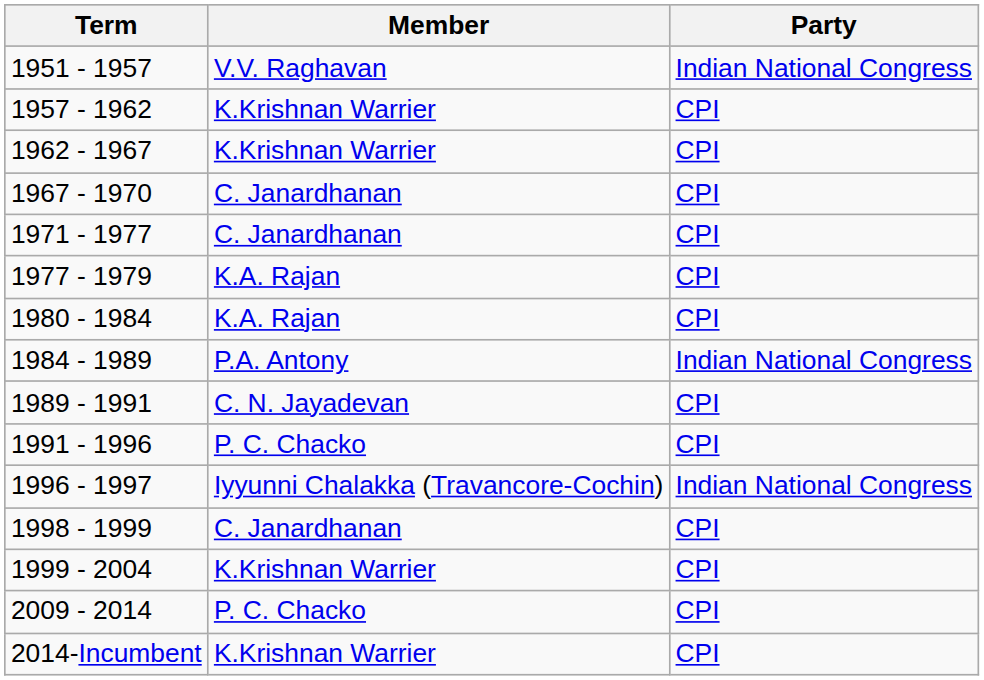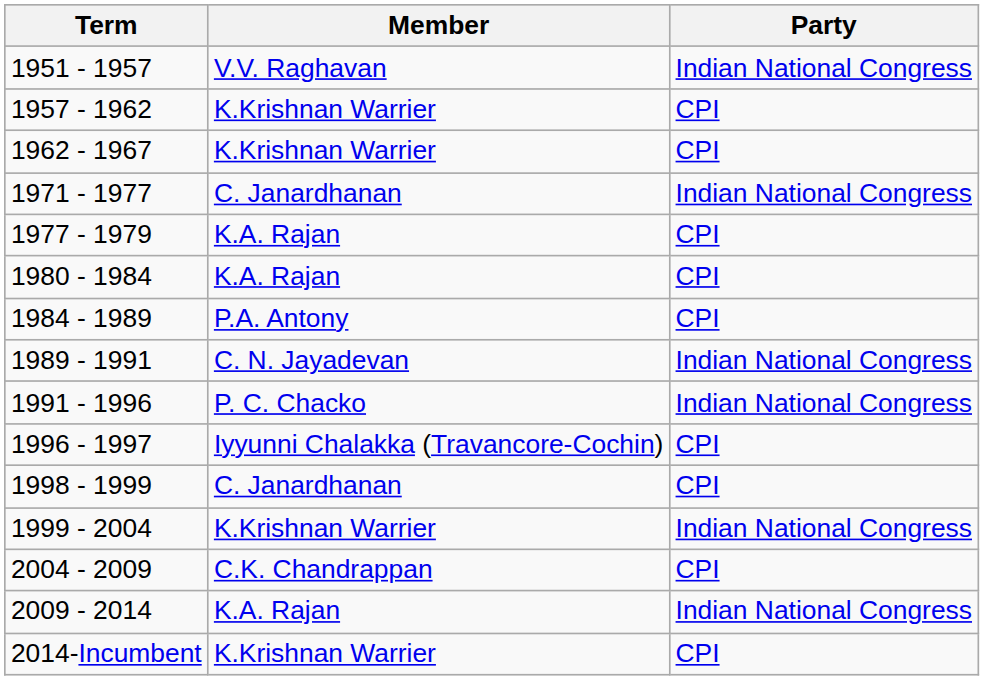 <table class="wikitable sortable">
 <tr>
 <th>Term</th>
 <th>Member</th>
 <th>Party</th>
 </tr>
 <tr --->
 <td>1951 - 1957</td>
 <td><a href='#'>V.V. Raghavan</a></td>
 <td><a href='#'>Indian National Congress</a></td>
 </tr>
 <tr --->
 <td>1957 - 1962</td>
 <td><a href='#'>K.Krishnan Warrier</a></td>
 <td><a href='#'>CPI</a></td>
 </tr>
 <tr --->
 <td>1962 - 1967</td>
 <td><a href='#'>K.Krishnan Warrier</a></td>
 <td><a href='#'>CPI</a></td>
 </tr>
 <tr --->
-<td>1967 - 1970</td>
-<td><a href='#'>C. Janardhanan</a></td>
-<td><a href='#'>CPI</a></td>
-</tr>
-<tr --->
 <td>1971 - 1977</td>
 <td><a href='#'>C. Janardhanan</a></td>
-<td><a href='#'>CPI</a></td>
+<td><a href='#'>Indian National Congress</a></td>
 </tr>
 <tr --->
 <td>1977 - 1979</td>
 <td><a href='#'>K.A. Rajan</a></td>
 <td><a href='#'>CPI</a></td>
 </tr>
 <tr --->
 <td>1980 - 1984</td>
 <td><a href='#'>K.A. Rajan</a></td>
 <td><a href='#'>CPI</a></td>
 </tr>
 <tr --->
 <td>1984 - 1989</td>
 <td><a href='#'>P.A. Antony</a></td>
-<td><a href='#'>Indian National Congress</a></td>
+<td><a href='#'>CPI</a></td>
 </tr>
 <tr --->
 <td>1989 - 1991</td>
 <td><a href='#'>C. N. Jayadevan</a></td>
-<td><a href='#'>CPI</a></td>
+<td><a href='#'>Indian National Congress</a></td>
 </tr>
 <tr --->
 <td>1991 - 1996</td>
 <td><a href='#'>P. C. Chacko</a></td>
-<td><a href='#'>CPI</a></td>
+<td><a href='#'>Indian National Congress</a></td>
 </tr>
 <tr --->
 <td>1996 - 1997</td>
 <td><a href='#'>Iyyunni Chalakka</a> (<a href='#'>Travancore-Cochin</a>)</td>
-<td><a href='#'>Indian National Congress</a></td>
+<td><a href='#'>CPI</a></td>
 </tr>
 <tr --->
 <td>1998 - 1999</td>
 <td><a href='#'>C. Janardhanan</a></td>
 <td><a href='#'>CPI</a></td>
 </tr>
 <tr --->
 <td>1999 - 2004</td>
 <td><a href='#'>K.Krishnan Warrier</a></td>
+<td><a href='#'>Indian National Congress</a></td>
+</tr>
+<tr --->
+<td>2004 - 2009</td>
+<td><a href='#'>C.K. Chandrappan</a></td>
 <td><a href='#'>CPI</a></td>
 </tr>
 <tr --->
 <td>2009 - 2014</td>
-<td><a href='#'>P. C. Chacko</a></td>
-<td><a href='#'>CPI</a></td>
+<td><a href='#'>K.A. Rajan</a></td>
+<td><a href='#'>Indian National Congress</a></td>
 </tr>
 <tr --->
 <td>2014-<a href='#'>Incumbent</a></td>
 <td><a href='#'>K.Krishnan Warrier</a></td>
 <td><a href='#'>CPI</a></td>
 </tr>
 </table>
